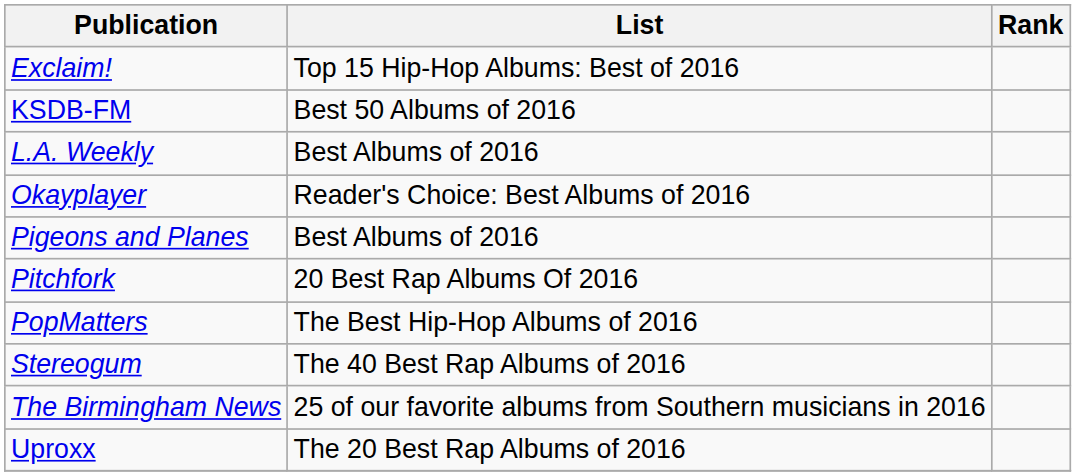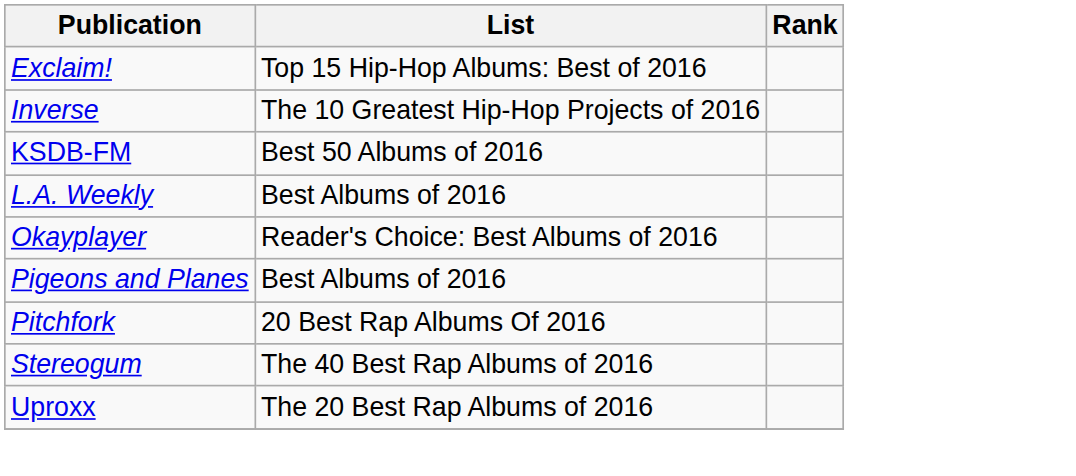 <table class="sortable wikitable">
 <tr>
 <th>Publication</th>
 <th>List</th>
 <th>Rank</th>
 </tr>
 <tr>
 <td><em><a href='#'>Exclaim!</a></em></td>
 <td>Top 15 Hip-Hop Albums: Best of 2016</td>
+<td></td>
+</tr>
+<tr>
+<td><em><a href='#'>Inverse</a></em></td>
+<td>The 10 Greatest Hip-Hop Projects of 2016</td>
 <td></td>
 </tr>
 <tr>
 <td><a href='#'>KSDB-FM</a></td>
 <td>Best 50 Albums of 2016</td>
 <td></td>
 </tr>
 <tr>
 <td><em><a href='#'>L.A. Weekly</a></em></td>
 <td>Best Albums of 2016</td>
 <td></td>
 </tr>
 <tr>
 <td><em><a href='#'>Okayplayer</a></em></td>
 <td>Reader's Choice: Best Albums of 2016</td>
 <td></td>
 </tr>
 <tr>
 <td><em><a href='#'>Pigeons and Planes</a></em></td>
 <td>Best Albums of 2016</td>
 <td></td>
 </tr>
 <tr>
 <td><em><a href='#'>Pitchfork</a></em></td>
 <td>20 Best Rap Albums Of 2016</td>
 <td></td>
 </tr>
 <tr>
-<td><em><a href='#'>PopMatters</a></em></td>
-<td>The Best Hip-Hop Albums of 2016</td>
-<td></td>
-</tr>
-<tr>
 <td><em><a href='#'>Stereogum</a></em></td>
 <td>The 40 Best Rap Albums of 2016</td>
-<td></td>
-</tr>
-<tr>
-<td><em><a href='#'>The Birmingham News</a></em></td>
-<td>25 of our favorite albums from Southern musicians in 2016</td>
 <td></td>
 </tr>
 <tr>
 <td><a href='#'>Uproxx</a></td>
 <td>The 20 Best Rap Albums of 2016</td>
 <td></td>
 </tr>
 <tr>
 </tr>
 </table>
